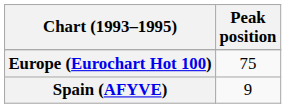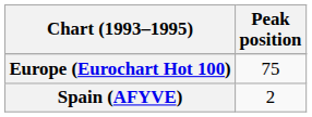 <table class="wikitable sortable plainrowheaders" style="text-align:center">
 <tr>
 <th>Chart (1993–1995)</th>
 <th>Peak<br>position</th>
 </tr>
 <tr>
 </tr>
 <tr>
 <th scope="row">Europe (<a href='#'>Eurochart Hot 100</a>)</th>
 <td>75</td>
 </tr>
 <tr>
 <th scope="row">Spain (<a href='#'>AFYVE</a>)</th>
-<td>9</td>
+<td>2</td>
 </tr>
 </table>
